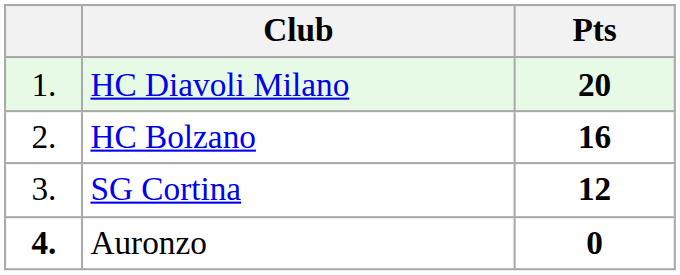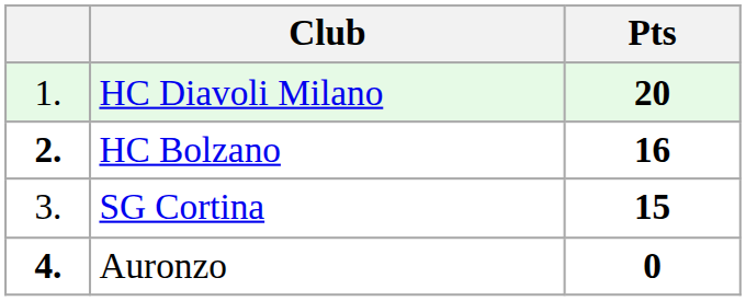 <table class="wikitable">
 <tr>
 <th width="30"></th>
 <th width="200">Club</th>
 <th width="70">Pts</th>
 </tr>
 <tr bgcolor="#e6fae6" align="center">
 <td>1.</td>
 <td align="left"><a href='#'>HC Diavoli Milano</a></td>
 <td><strong>20</strong></td>
 </tr>
 <tr bgcolor="#FFFFFF" align="center">
-<td>2.</td>
+<td><strong>2.</strong></td>
 <td align="left"><a href='#'>HC Bolzano</a></td>
 <td><strong>16</strong></td>
 </tr>
 <tr bgcolor="#FFFFFF" align="center">
 <td>3.</td>
 <td align="left"><a href='#'>SG Cortina</a></td>
-<td><strong>12</strong></td>
+<td><strong>15</strong></td>
 </tr>
 <tr bgcolor="#FFFFFF" align="center">
 <td><strong>4.</strong></td>
 <td align="left">Auronzo</td>
 <td><strong>0</strong></td>
 </tr>
 </table>
